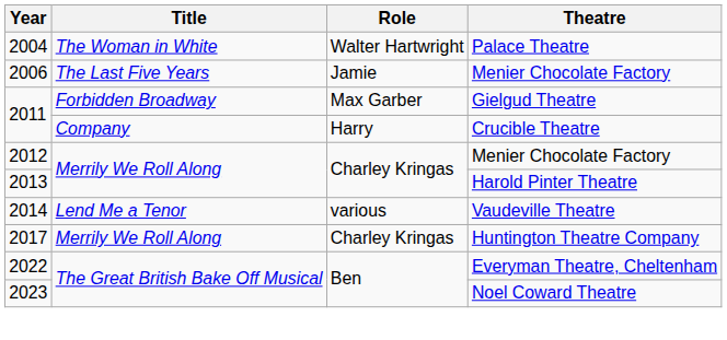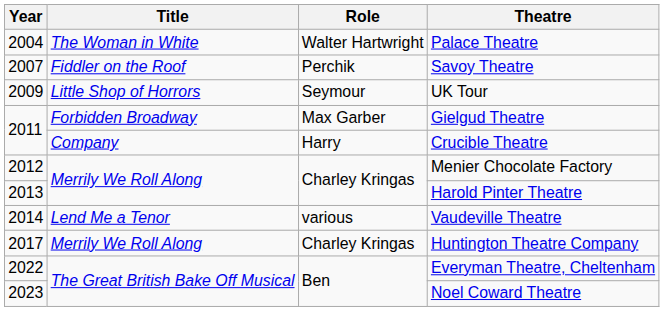 <table class="wikitable">
 <tr>
 <th>Year</th>
 <th>Title</th>
 <th>Role</th>
 <th>Theatre</th>
 </tr>
 <tr>
 <td>2004</td>
 <td><a href='#'><em>The Woman in White</em></a></td>
 <td>Walter Hartwright</td>
 <td><a href='#'>Palace Theatre</a></td>
 </tr>
 <tr>
-<td>2006</td>
-<td><em><a href='#'>The Last Five Years</a></em></td>
-<td>Jamie</td>
-<td><a href='#'>Menier Chocolate Factory</a></td>
+<td>2007</td>
+<td><em><a href='#'>Fiddler on the Roof</a></em></td>
+<td>Perchik</td>
+<td><a href='#'>Savoy Theatre</a></td>
+</tr>
+<tr>
+<td>2009</td>
+<td><a href='#'><em>Little Shop of Horrors</em></a></td>
+<td>Seymour</td>
+<td>UK Tour</td>
 </tr>
 <tr>
 <td rowspan=2>2011</td>
 <td><em><a href='#'>Forbidden Broadway</a></em></td>
 <td>Max Garber</td>
 <td><a href='#'>Gielgud Theatre</a></td>
 </tr>
 <tr>
 <td><a href='#'><em>Company</em></a></td>
 <td>Harry</td>
 <td><a href='#'>Crucible Theatre</a></td>
 </tr>
 <tr>
 <td>2012</td>
 <td rowspan=2><a href='#'><em>Merrily We Roll Along</em></a></td>
 <td rowspan=2>Charley Kringas</td>
 <td>Menier Chocolate Factory</td>
 </tr>
 <tr>
 <td>2013</td>
 <td><a href='#'>Harold Pinter Theatre</a></td>
 </tr>
 <tr>
 <td>2014</td>
 <td><a href='#'><em>Lend Me a Tenor</em></a></td>
 <td>various</td>
 <td><a href='#'>Vaudeville Theatre</a></td>
 </tr>
 <tr>
 <td>2017</td>
 <td><a href='#'><em>Merrily We Roll Along</em></a></td>
 <td>Charley Kringas</td>
 <td><a href='#'>Huntington Theatre Company</a></td>
 </tr>
 <tr>
 <td>2022</td>
 <td rowspan="2"><em><a href='#'>The Great British Bake Off Musical</a></em></td>
 <td rowspan="2">Ben</td>
 <td><a href='#'>Everyman Theatre, Cheltenham</a></td>
 </tr>
 <tr>
 <td>2023</td>
 <td><a href='#'>Noel Coward Theatre</a></td>
 </tr>
 </table>
